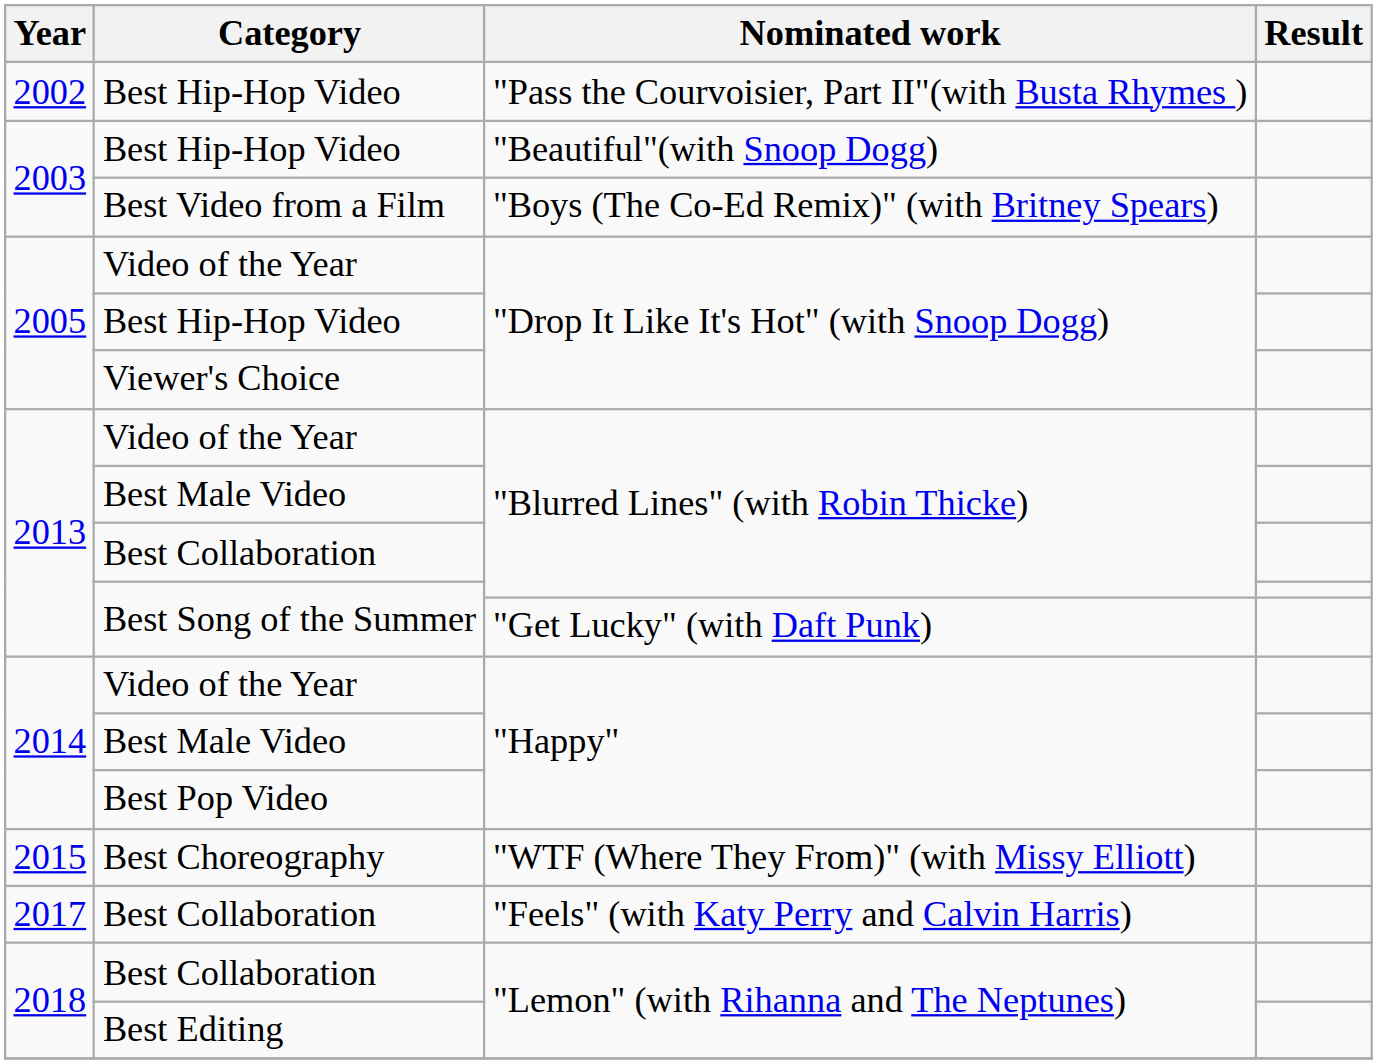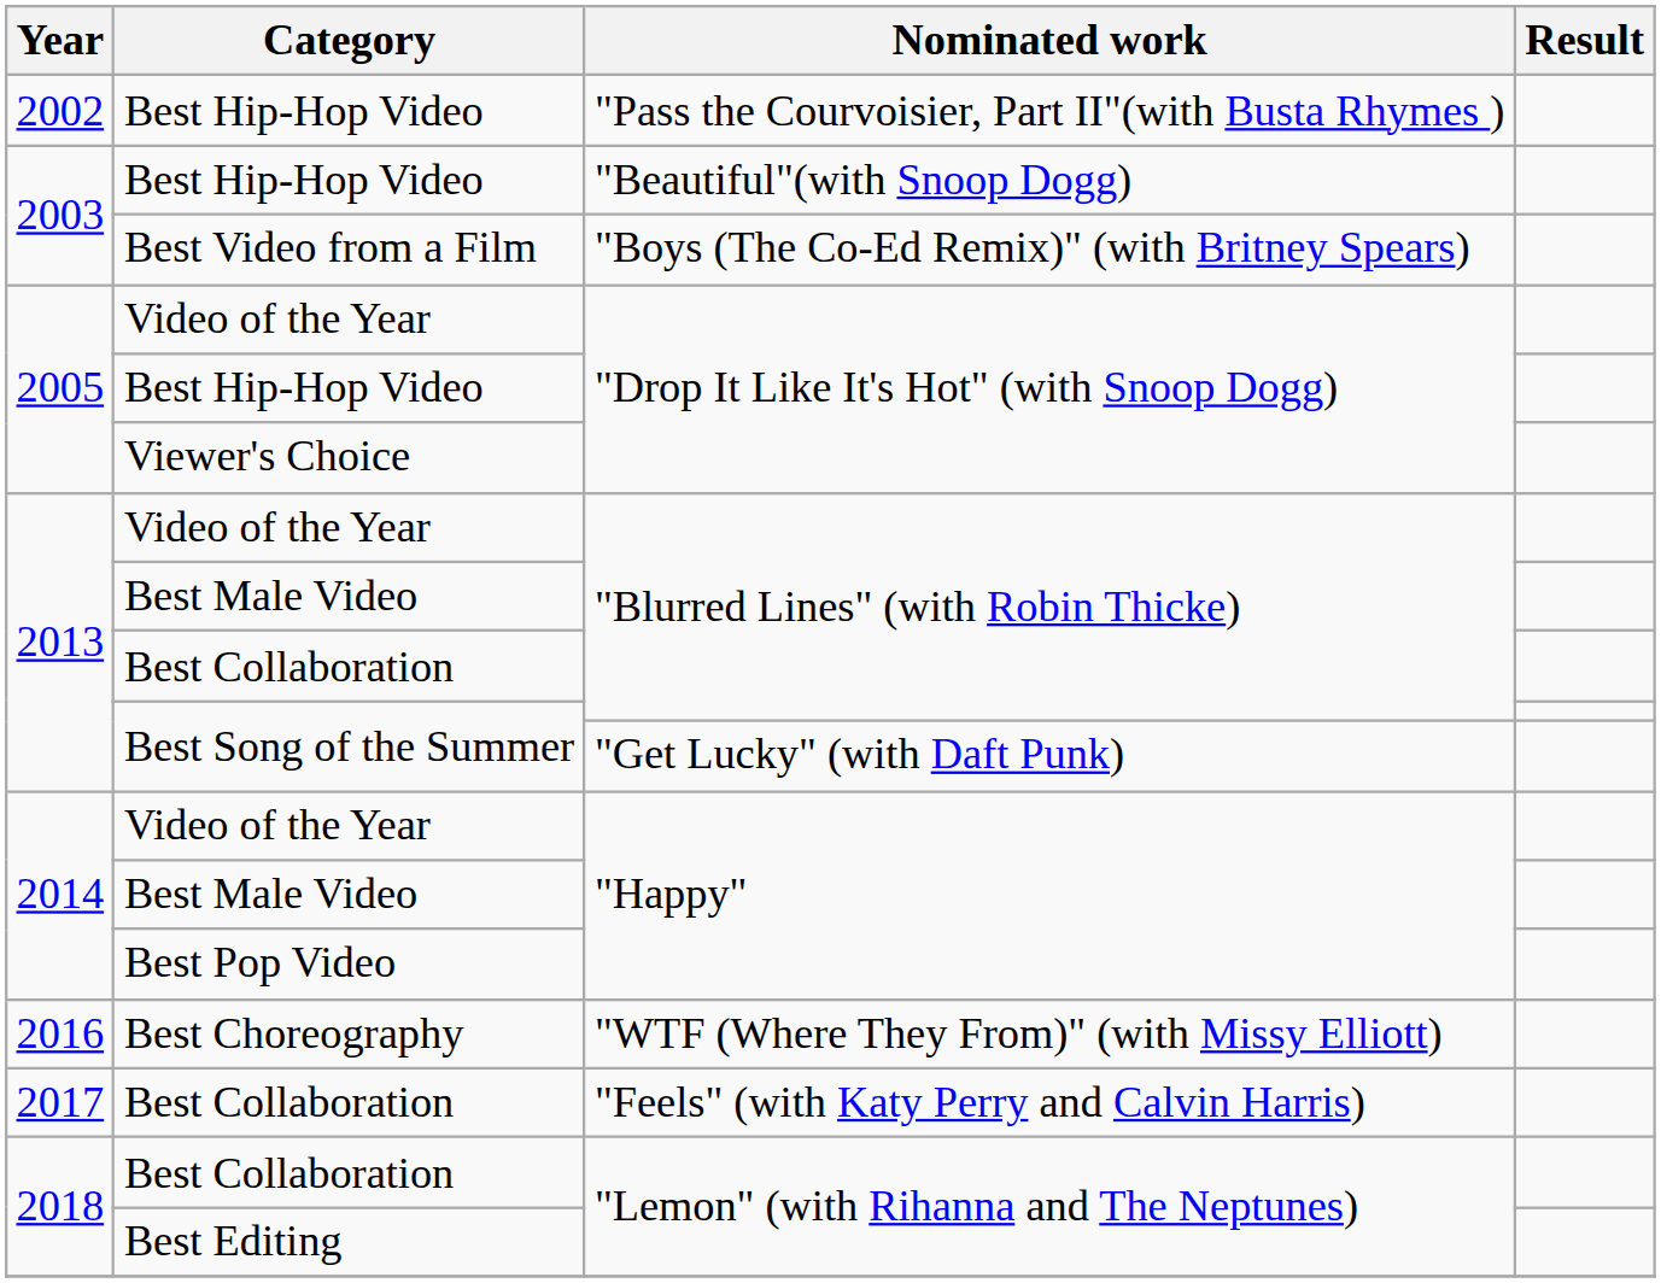 <table class="wikitable">
 <tr>
 <th>Year</th>
 <th>Category</th>
 <th>Nominated work</th>
 <th>Result</th>
 </tr>
 <tr>
 <td rowspan="1"><a href='#'>2002</a></td>
 <td>Best Hip-Hop Video</td>
 <td rowspan="1">"Pass the Courvoisier, Part II"(with <a href='#'>Busta Rhymes </a>)</td>
 <td></td>
 </tr>
 <tr>
 <td rowspan="2"><a href='#'>2003</a></td>
 <td>Best Hip-Hop Video</td>
 <td rowspan="1">"Beautiful"(with <a href='#'>Snoop Dogg</a>)</td>
 <td></td>
 </tr>
 <tr>
 <td>Best Video from a Film</td>
 <td rowspan="1">"Boys (The Co-Ed Remix)" (with <a href='#'>Britney Spears</a>)</td>
 <td></td>
 </tr>
 <tr>
 <td rowspan="3"><a href='#'>2005</a></td>
 <td>Video of the Year</td>
 <td rowspan="3">"Drop It Like It's Hot" (with <a href='#'>Snoop Dogg</a>)</td>
 <td></td>
 </tr>
 <tr>
 <td>Best Hip-Hop Video</td>
 <td></td>
 </tr>
 <tr>
 <td>Viewer's Choice</td>
 <td></td>
 </tr>
 <tr>
 <td rowspan="5"><a href='#'>2013</a></td>
 <td>Video of the Year</td>
 <td rowspan="4">"Blurred Lines" (with <a href='#'>Robin Thicke</a>)</td>
 <td></td>
 </tr>
 <tr>
 <td>Best Male Video</td>
 <td></td>
 </tr>
 <tr>
 <td>Best Collaboration</td>
 <td></td>
 </tr>
 <tr>
 <td rowspan="2">Best Song of the Summer</td>
 <td></td>
 </tr>
 <tr>
 <td>"Get Lucky" (with <a href='#'>Daft Punk</a>)</td>
 <td></td>
 </tr>
 <tr>
 <td rowspan="3"><a href='#'>2014</a></td>
 <td>Video of the Year</td>
 <td rowspan="3">"Happy"</td>
 <td></td>
 </tr>
 <tr>
 <td>Best Male Video</td>
 <td></td>
 </tr>
 <tr>
 <td>Best Pop Video</td>
 <td></td>
 </tr>
 <tr>
-<td rowspan="1"><a href='#'>2015</a></td>
+<td rowspan="1"><a href='#'>2016</a></td>
 <td>Best Choreography</td>
 <td rowspan="1">"WTF (Where They From)" (with <a href='#'>Missy Elliott</a>)</td>
 <td></td>
 </tr>
 <tr>
 <td rowspan="1"><a href='#'>2017</a></td>
 <td>Best Collaboration</td>
 <td rowspan="1">"Feels" (with <a href='#'>Katy Perry</a> and <a href='#'>Calvin Harris</a>)</td>
 <td></td>
 </tr>
 <tr>
 <td rowspan="2"><a href='#'>2018</a></td>
 <td>Best Collaboration</td>
 <td rowspan="2">"Lemon" (with <a href='#'>Rihanna</a> and <a href='#'>The Neptunes</a>)</td>
 <td></td>
 </tr>
 <tr>
 <td>Best Editing</td>
 <td></td>
 </tr>
 <tr>
 </tr>
 </table>
